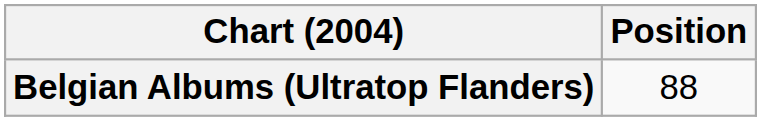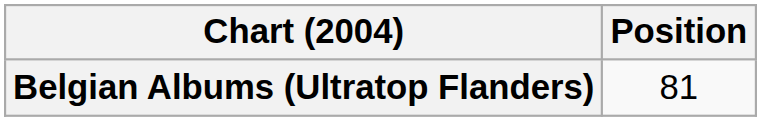 <table class="wikitable plainrowheaders" style="text-align:center">
 <tr>
 <th scope="col">Chart (2004)</th>
 <th scope="col">Position</th>
 </tr>
 <tr>
 <th scope="row">Belgian Albums (Ultratop Flanders)</th>
-<td>88</td>
+<td>81</td>
 </tr>
 </table>
